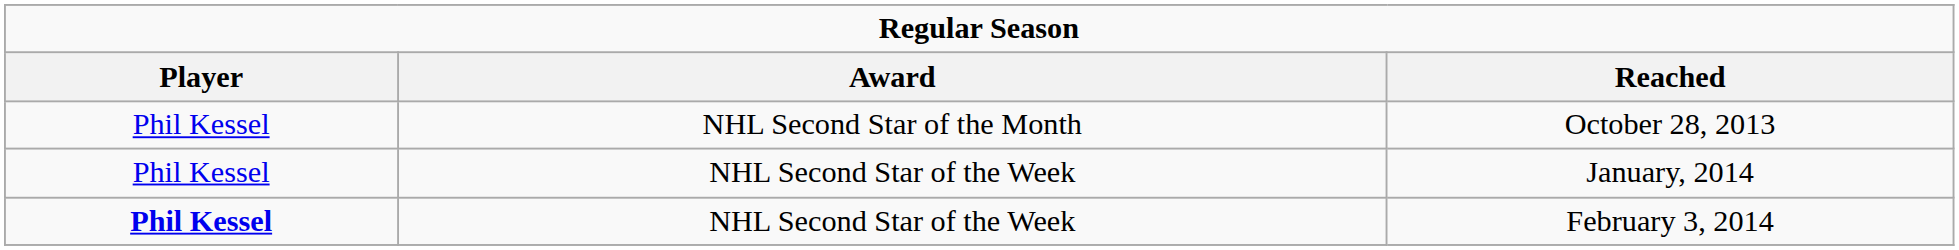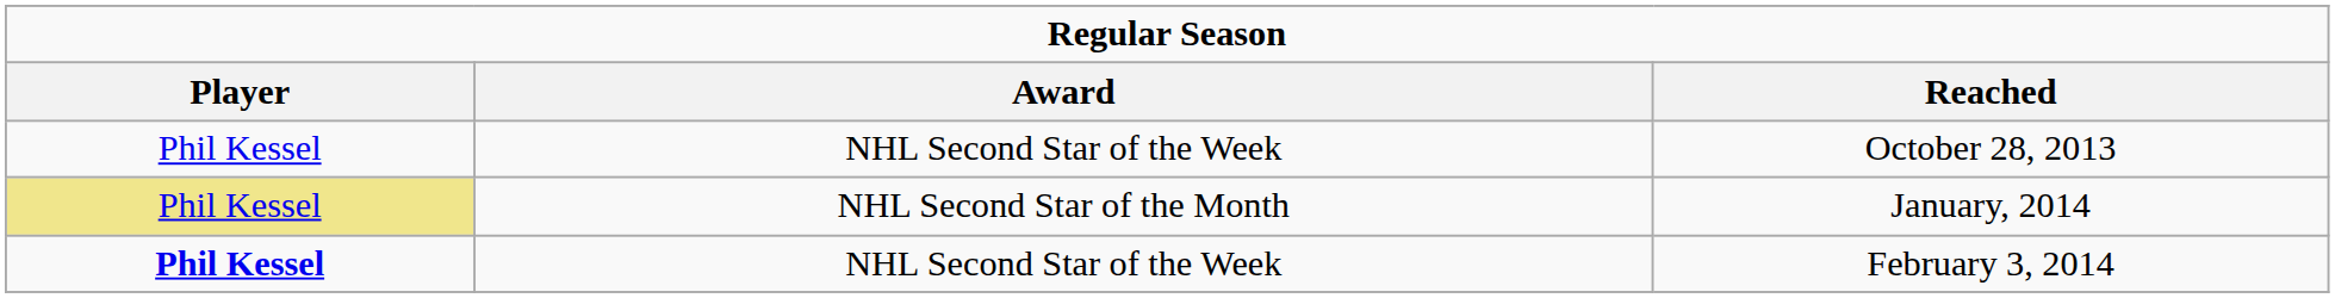 <table class="wikitable" style="width:52%; text-align:center;">
 <tr>
 <td colspan="10" style="text-align:center;"><strong>Regular Season</strong></td>
 </tr>
 <tr>
 <th>Player</th>
 <th>Award</th>
 <th>Reached</th>
 </tr>
 <tr>
 <td><a href='#'>Phil Kessel</a></td>
-<td>NHL Second Star of the Month</td>
+<td>NHL Second Star of the Week</td>
 <td>October 28, 2013</td>
 </tr>
 <tr>
-<td><a href='#'>Phil Kessel</a></td>
-<td>NHL Second Star of the Week</td>
+<td style="background: khaki;"><a href='#'>Phil Kessel</a></td>
+<td>NHL Second Star of the Month</td>
 <td>January, 2014</td>
 </tr>
 <tr>
 <td><strong><a href='#'>Phil Kessel</a></strong></td>
 <td>NHL Second Star of the Week</td>
 <td>February 3, 2014</td>
 </tr>
 </table>
